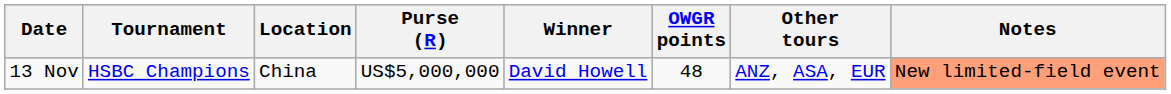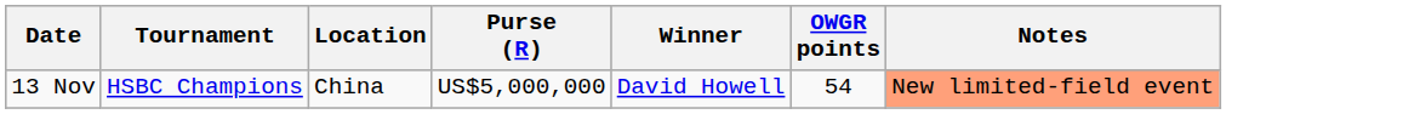 <table class="wikitable" style="font-size:95%">
 <tr>
 <th>Date</th>
 <th>Tournament</th>
 <th>Location</th>
 <th>Purse<br>(<a href='#'>R</a>)</th>
 <th>Winner</th>
 <th><a href='#'>OWGR</a><br>points</th>
-<th>Other<br>tours</th>
 <th>Notes</th>
 </tr>
 <tr>
 <td>13 Nov</td>
 <td><a href='#'>HSBC Champions</a></td>
 <td>China</td>
 <td align=right>US$5,000,000</td>
 <td> <a href='#'>David Howell</a></td>
-<td align=center>48</td>
-<td><a href='#'>ANZ</a>, <a href='#'>ASA</a>, <a href='#'>EUR</a></td>
+<td align=center>54</td>
 <td style="background: lightsalmon;">New limited-field event</td>
 </tr>
 </table>
